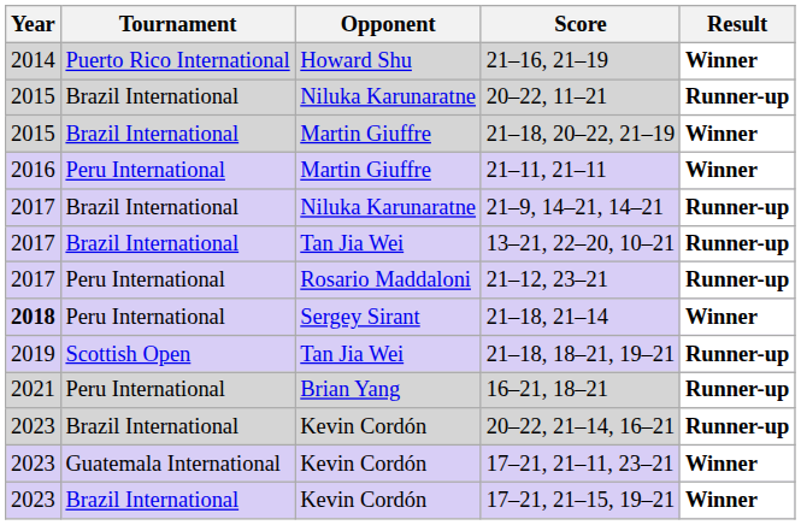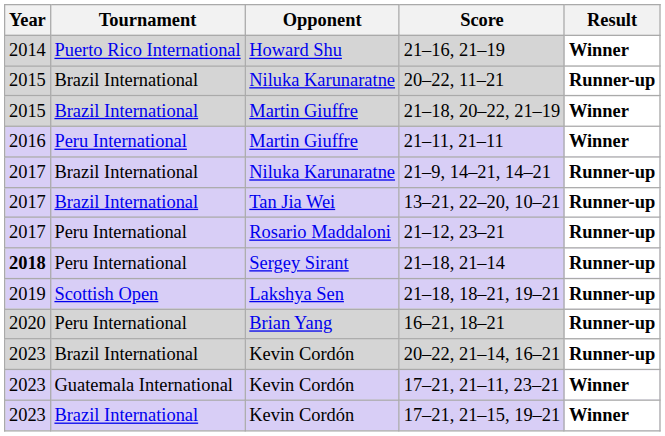 <table class="sortable wikitable" style="font-size: 90%;">
 <tr>
 <th>Year</th>
 <th>Tournament</th>
 <th>Opponent</th>
 <th>Score</th>
 <th>Result</th>
 </tr>
 <tr style="background:#D5D5D5">
 <td align="center">2014</td>
 <td align="left"><a href='#'>Puerto Rico International</a></td>
 <td align="left"> <a href='#'>Howard Shu</a></td>
 <td align="left">21–16, 21–19</td>
 <td style="text-align:left; background:white"> <strong>Winner</strong></td>
 </tr>
 <tr style="background:#D5D5D5">
 <td align="center">2015</td>
 <td align="left">Brazil International</td>
 <td align="left"> <a href='#'>Niluka Karunaratne</a></td>
 <td align="left">20–22, 11–21</td>
 <td style="text-align:left; background:white"> <strong>Runner-up</strong></td>
 </tr>
 <tr style="background:#D5D5D5">
 <td align="center">2015</td>
 <td align="left"><a href='#'>Brazil International</a></td>
 <td align="left"> <a href='#'>Martin Giuffre</a></td>
 <td align="left">21–18, 20–22, 21–19</td>
 <td style="text-align:left; background:white"> <strong>Winner</strong></td>
 </tr>
 <tr style="background:#D8CEF6">
 <td align="center">2016</td>
 <td align="left"><a href='#'>Peru International</a></td>
 <td align="left"> <a href='#'>Martin Giuffre</a></td>
 <td align="left">21–11, 21–11</td>
 <td style="text-align:left; background:white"> <strong>Winner</strong></td>
 </tr>
 <tr style="background:#D8CEF6">
 <td align="center">2017</td>
 <td align="left">Brazil International</td>
 <td align="left"> <a href='#'>Niluka Karunaratne</a></td>
 <td align="left">21–9, 14–21, 14–21</td>
 <td style="text-align:left; background:white"> <strong>Runner-up</strong></td>
 </tr>
 <tr style="background:#D8CEF6">
 <td align="center">2017</td>
 <td align="left"><a href='#'>Brazil International</a></td>
 <td align="left"> <a href='#'>Tan Jia Wei</a></td>
 <td align="left">13–21, 22–20, 10–21</td>
 <td style="text-align:left; background:white"> <strong>Runner-up</strong></td>
 </tr>
 <tr style="background:#D8CEF6">
 <td align="center">2017</td>
 <td align="left">Peru International</td>
 <td align="left"> <a href='#'>Rosario Maddaloni</a></td>
 <td align="left">21–12, 23–21</td>
 <td style="text-align:left; background:white"> <strong>Runner-up</strong></td>
 </tr>
 <tr style="background:#D8CEF6">
 <td align="center"><strong>2018</strong></td>
 <td align="left">Peru International</td>
 <td align="left"> <a href='#'>Sergey Sirant</a></td>
 <td align="left">21–18, 21–14</td>
-<td style="text-align:left; background:white"> <strong>Winner</strong></td>
+<td style="text-align:left; background:white"> <strong>Runner-up</strong></td>
 </tr>
 <tr style="background:#D8CEF6">
 <td align="center">2019</td>
 <td align="left"><a href='#'>Scottish Open</a></td>
-<td align="left"> <a href='#'>Tan Jia Wei</a></td>
+<td align="left"> <a href='#'>Lakshya Sen</a></td>
 <td align="left">21–18, 18–21, 19–21</td>
 <td style="text-align:left; background:white"> <strong>Runner-up</strong></td>
 </tr>
 <tr bgcolor="#D5D5D5">
-<td align="center">2021</td>
+<td align="center">2020</td>
 <td align="left">Peru International</td>
 <td align="left"> <a href='#'>Brian Yang</a></td>
 <td align="left">16–21, 18–21</td>
 <td style="text-align:left; background:white"> <strong>Runner-up</strong></td>
 </tr>
 <tr style="background:#D5D5D5">
 <td align="center">2023</td>
 <td align="left">Brazil International</td>
 <td align="left"> Kevin Cordón</td>
 <td align="left">20–22, 21–14, 16–21</td>
 <td style="text-align:left; background:white"> <strong>Runner-up</strong></td>
 </tr>
 <tr style="background:#D8CEF6">
 <td align="center">2023</td>
 <td align="left">Guatemala International</td>
 <td align ="left"> Kevin Cordón</td>
 <td align ="left">17–21, 21–11, 23–21</td>
 <td style="text-align:left; background:white"> <strong>Winner</strong></td>
 </tr>
 <tr style="background:#D8CEF6">
 <td align="center">2023</td>
 <td align="left"><a href='#'>Brazil International</a></td>
 <td align ="left"> Kevin Cordón</td>
 <td align="left">17–21, 21–15, 19–21</td>
 <td style="text-align:left; background:white"> <strong>Winner</strong></td>
 </tr>
 </table>
